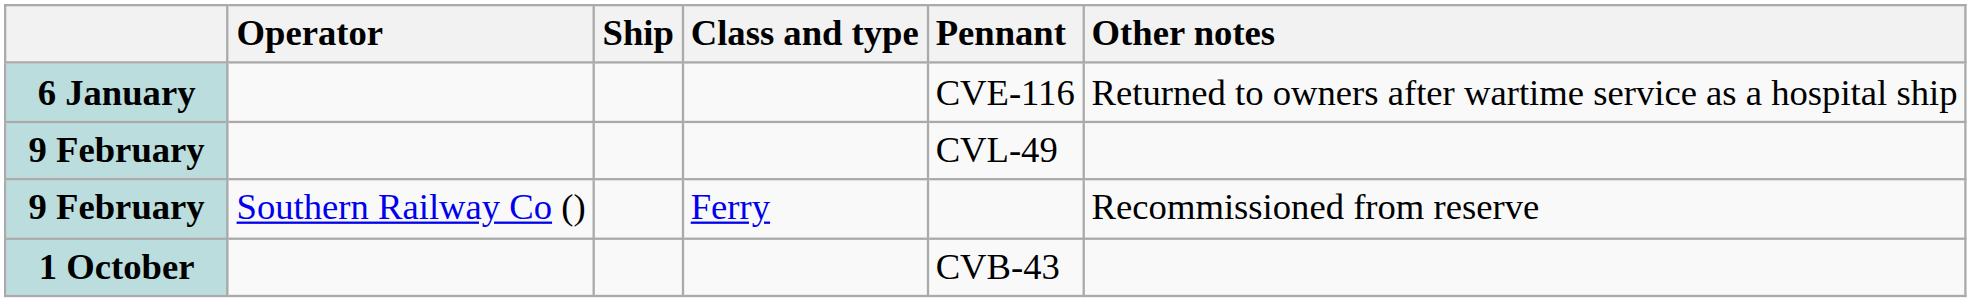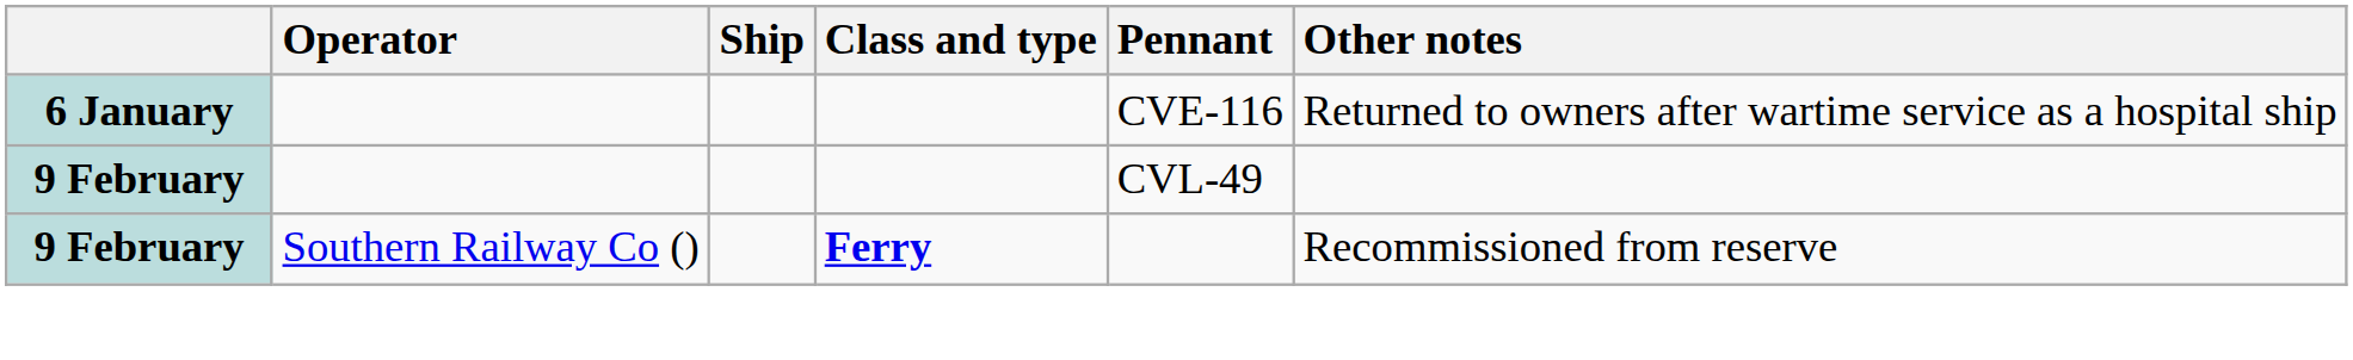 <table class="wikitable">
 <tr>
 <th width="90"></th>
 <th style="text-align: left;">Operator</th>
 <th style="text-align: left;">Ship</th>
 <th style="text-align: left;">Class and type</th>
 <th style="text-align: left;">Pennant</th>
 <th style="text-align: left;">Other notes</th>
 </tr>
 <tr>
 <th style="background: #bbdddd;">6 January</th>
 <td></td>
 <td><strong></strong></td>
 <td></td>
 <td>CVE-116</td>
 <td>Returned to owners after wartime service as a hospital ship</td>
 </tr>
 <tr>
 <th style="background: #bbdddd;">9 February</th>
 <td></td>
 <td><strong></strong></td>
 <td></td>
 <td>CVL-49</td>
 <td></td>
 </tr>
 <tr>
 <th style="background: #bbdddd;">9 February</th>
 <td><a href='#'>Southern Railway Co</a> ()</td>
 <td><strong></strong></td>
-<td><a href='#'>Ferry</a></td>
+<td><strong><a href='#'>Ferry</a></strong></td>
 <td></td>
 <td>Recommissioned from reserve</td>
 </tr>
-<tr>
-<th style="background: #bbdddd;">1 October</th>
-<td></td>
-<td><strong></strong></td>
-<td></td>
-<td>CVB-43</td>
-<td></td>
-</tr>
 </table>
